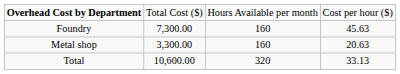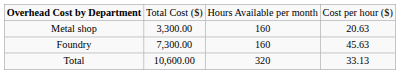 <table class="wikitable" style="text-align:center">
 <tr>
 <td><strong>Overhead Cost by Department</strong></td>
 <td>Total Cost ($)</td>
 <td>Hours Available per month</td>
 <td>Cost per hour ($)</td>
 </tr>
 <tr>
+<td>Metal shop</td>
+<td>3,300.00</td>
+<td>160</td>
+<td>20.63</td>
+</tr>
+<tr>
 <td>Foundry</td>
 <td>7,300.00</td>
 <td>160</td>
 <td>45.63</td>
-</tr>
-<tr>
-<td>Metal shop</td>
-<td>3,300.00</td>
-<td>160</td>
-<td>20.63</td>
 </tr>
 <tr>
 <td>Total</td>
 <td>10,600.00</td>
 <td>320</td>
 <td>33.13</td>
 </tr>
 </table>
